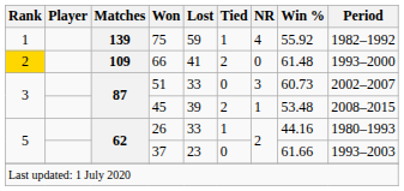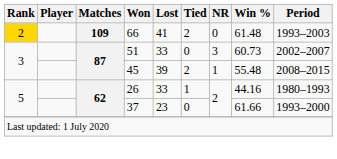 <table class="wikitable plainrowheaders sortable">
 <tr>
 <th scope=col>Rank</th>
 <th scope=col>Player</th>
 <th scope=col>Matches</th>
 <th>Won</th>
 <th>Lost</th>
 <th>Tied</th>
 <th>NR</th>
 <th>Win %</th>
 <th>Period</th>
 </tr>
 <tr>
-<td align=center>1</td>
-<td></td>
-<th scope=row style=text-align:center;>139</th>
-<td>75</td>
-<td>59</td>
-<td>1</td>
-<td>4</td>
-<td>55.92</td>
-<td>1982–1992</td>
-</tr>
-<tr>
 <td align=center style="background: gold;">2</td>
 <td></td>
 <th scope=row style=text-align:center;>109</th>
 <td>66</td>
 <td>41</td>
 <td>2</td>
 <td>0</td>
 <td>61.48</td>
-<td>1993–2000</td>
+<td>1993–2003</td>
 </tr>
 <tr>
 <td align=center rowspan=2>3</td>
 <td></td>
 <th scope=row style=text-align:center; rowspan=2>87</th>
 <td>51</td>
 <td>33</td>
 <td>0</td>
 <td>3</td>
 <td>60.73</td>
 <td>2002–2007</td>
 </tr>
 <tr>
 <td></td>
 <td>45</td>
 <td>39</td>
 <td>2</td>
 <td>1</td>
-<td>53.48</td>
+<td>55.48</td>
 <td>2008–2015</td>
 </tr>
 <tr>
 <td align=center rowspan=2>5</td>
 <td></td>
 <th scope=row style=text-align:center; rowspan=2>62</th>
 <td>26</td>
 <td>33</td>
 <td>1</td>
 <td rowspan=2>2</td>
 <td>44.16</td>
 <td>1980–1993</td>
 </tr>
 <tr>
 <td></td>
 <td>37</td>
 <td>23</td>
 <td>0</td>
 <td>61.66</td>
-<td>1993–2003</td>
+<td>1993–2000</td>
 </tr>
 <tr>
 </tr>
 <tr class=sortbottom>
 <td colspan=9><small>Last updated: 1 July 2020</small></td>
 </tr>
 </table>
